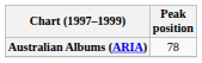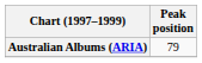 <table class="wikitable plainrowheaders">
 <tr>
 <th scope="col">Chart (1997–1999)</th>
 <th scope="col">Peak<br>position</th>
 </tr>
 <tr>
 <th scope="row">Australian Albums (<a href='#'>ARIA</a>)</th>
-<td style="text-align:center">78</td>
+<td style="text-align:center">79</td>
 </tr>
 <tr>
 </tr>
 <tr>
 </tr>
 <tr>
 </tr>
 <tr>
 </tr>
 <tr>
 </tr>
 <tr>
 </tr>
 <tr>
 </tr>
 <tr>
 </tr>
 </table>
